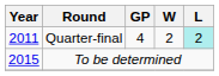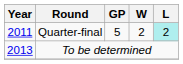 <table class="wikitable" style="text-align: center; font-size:95%;">
 <tr>
 <th>Year</th>
 <th>Round</th>
 <th width=25>GP</th>
 <th width=25>W</th>
 <th width=25>L</th>
 </tr>
 <tr>
 <td> <a href='#'>2011</a></td>
 <td>Quarter-final</td>
-<td>4</td>
+<td>5</td>
 <td>2</td>
 <td style="background: paleturquoise;">2</td>
 </tr>
 <tr>
-<td> <a href='#'>2015</a></td>
+<td> <a href='#'>2013</a></td>
 <td colspan=4><em>To be determined</em></td>
 </tr>
 <tr>
 </tr>
 </table>
